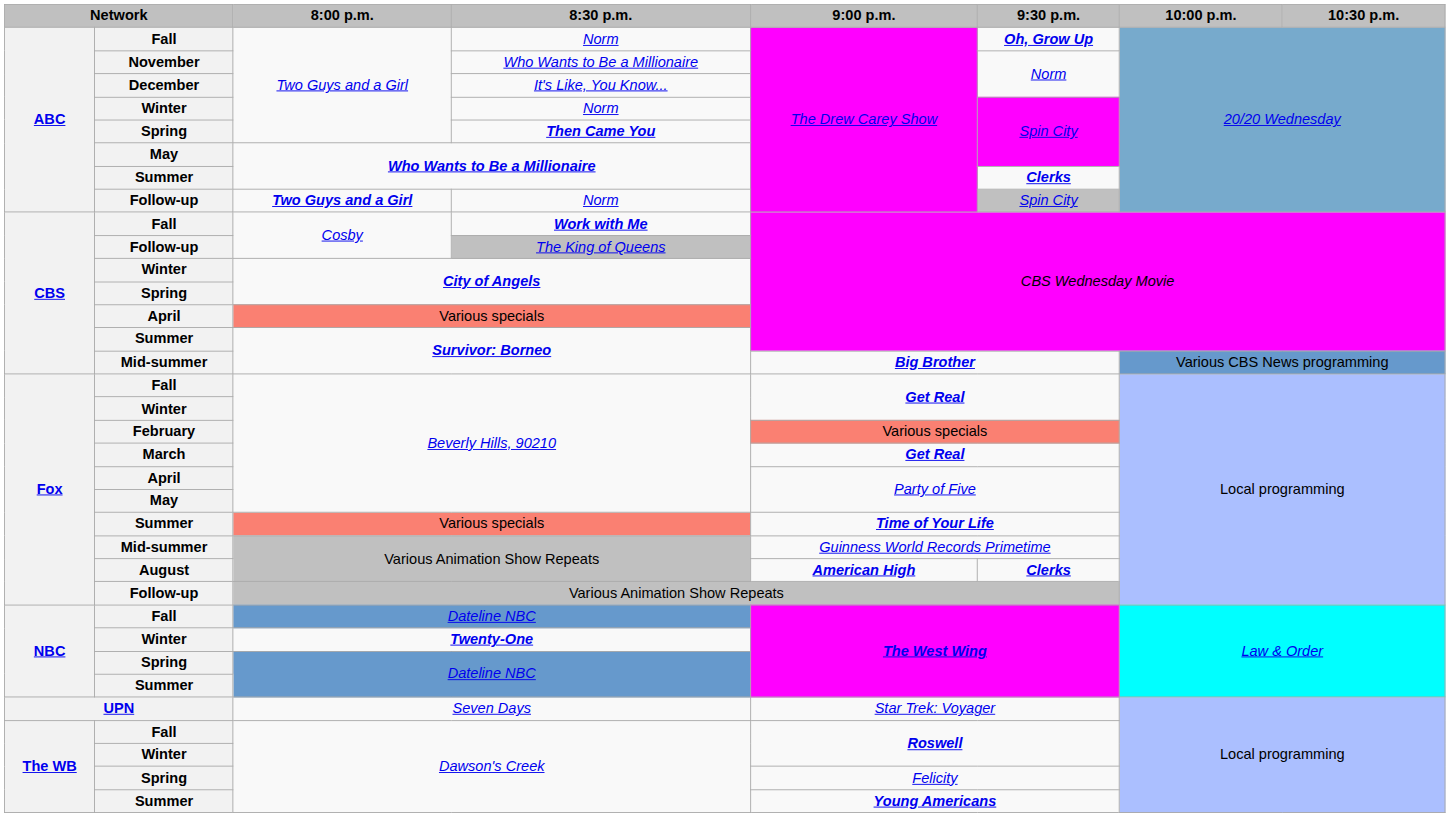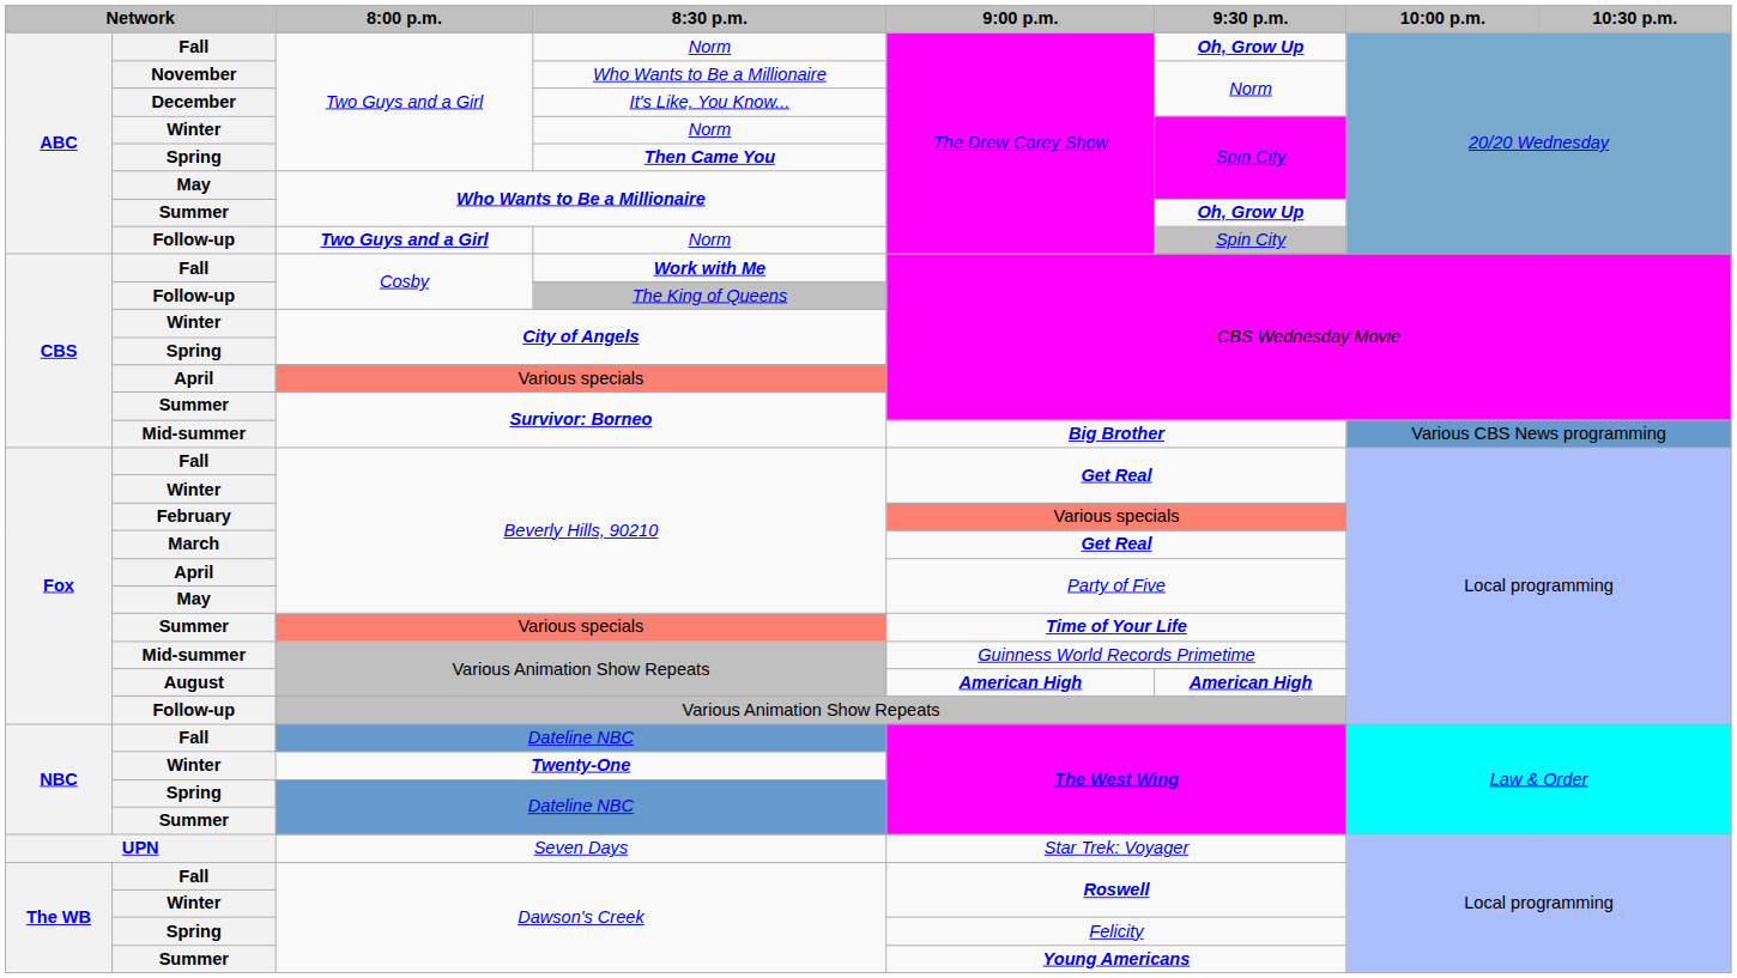 <table class="wikitable" style="width:100%;margin-right:0;text-align:center">
 <tr>
 <th colspan="2" style="background-color:#C0C0C0;text-align:center">Network</th>
 <th style="background-color:#C0C0C0;text-align:center">8:00 p.m.</th>
 <th style="background-color:#C0C0C0;text-align:center">8:30 p.m.</th>
 <th style="background-color:#C0C0C0;text-align:center">9:00 p.m.</th>
 <th style="background-color:#C0C0C0;text-align:center">9:30 p.m.</th>
 <th style="background-color:#C0C0C0;text-align:center">10:00 p.m.</th>
 <th style="background-color:#C0C0C0;text-align:center">10:30 p.m.</th>
 </tr>
 <tr>
 <th rowspan="8"><a href='#'>ABC</a></th>
 <th>Fall</th>
 <td rowspan="5"><em><a href='#'>Two Guys and a Girl</a></em></td>
 <td><em><a href='#'>Norm</a></em></td>
 <td style="background:#FF00FF;" rowspan="8"><em><a href='#'>The Drew Carey Show</a></em> </td>
 <td><strong><em><a href='#'>Oh, Grow Up</a></em></strong></td>
 <td colspan="2" rowspan="8" style="background:#77AACC;"><em><a href='#'>20/20 Wednesday</a></em></td>
 </tr>
 <tr>
 <th>November</th>
 <td><em><a href='#'>Who Wants to Be a Millionaire</a></em></td>
 <td rowspan="2"><em><a href='#'>Norm</a></em></td>
 </tr>
 <tr>
 <th>December</th>
 <td><em><a href='#'>It's Like, You Know...</a></em></td>
 </tr>
 <tr>
 <th>Winter</th>
 <td><em><a href='#'>Norm</a></em></td>
 <td style="background:#FF00FF;" rowspan="3"><em><a href='#'>Spin City</a></em> </td>
 </tr>
 <tr>
 <th>Spring</th>
 <td><strong><em><a href='#'>Then Came You</a></em></strong></td>
 </tr>
 <tr>
 <th>May</th>
 <td colspan="2" rowspan="2"><strong><em><a href='#'>Who Wants to Be a Millionaire</a></em></strong></td>
 </tr>
 <tr>
 <th>Summer</th>
-<td><strong><em><a href='#'>Clerks</a></em></strong></td>
+<td><strong><em><a href='#'>Oh, Grow Up</a></em></strong></td>
 </tr>
 <tr>
 <th>Follow-up</th>
 <td><strong><em><a href='#'>Two Guys and a Girl</a></em></strong></td>
 <td><em><a href='#'>Norm</a></em></td>
 <td style="background:#C0C0C0;"><em><a href='#'>Spin City</a></em> </td>
 </tr>
 <tr>
 <th rowspan="7"><a href='#'>CBS</a></th>
 <th>Fall</th>
 <td rowspan="2"><em><a href='#'>Cosby</a></em></td>
 <td><strong><em><a href='#'>Work with Me</a></em></strong></td>
 <td style="background:#FF00FF;" rowspan="6" colspan="4"><em>CBS Wednesday Movie</em> </td>
 </tr>
 <tr>
 <th>Follow-up</th>
 <td style="background:#C0C0C0;"><em><a href='#'>The King of Queens</a></em> </td>
 </tr>
 <tr>
 <th>Winter</th>
 <td rowspan="2" colspan="2"><strong><em><a href='#'>City of Angels</a></em></strong></td>
 </tr>
 <tr>
 <th>Spring</th>
 </tr>
 <tr>
 <th>April</th>
 <td style="background:#FA8072;" colspan="2">Various specials</td>
 </tr>
 <tr>
 <th>Summer</th>
 <td rowspan="2" colspan="2"><strong><em><a href='#'>Survivor: Borneo</a></em></strong></td>
 </tr>
 <tr>
 <th>Mid-summer</th>
 <td colspan="2"><strong><em><a href='#'>Big Brother</a></em></strong></td>
 <td colspan="2" style="background:#6699CC;">Various CBS News programming</td>
 </tr>
 <tr>
 <th rowspan="10"><a href='#'>Fox</a></th>
 <th>Fall</th>
 <td colspan="2" rowspan="6"><em><a href='#'>Beverly Hills, 90210</a></em></td>
 <td colspan="2" rowspan="2"><strong><em><a href='#'>Get Real</a></em></strong></td>
 <td style="background:#abbfff;" rowspan="10" colspan="2">Local programming</td>
 </tr>
 <tr>
 <th>Winter</th>
 </tr>
 <tr>
 <th>February</th>
 <td style="background:#FA8072" colspan="2">Various specials</td>
 </tr>
 <tr>
 <th>March</th>
 <td colspan="2"><strong><em><a href='#'>Get Real</a></em></strong></td>
 </tr>
 <tr>
 <th>April</th>
 <td colspan="2" rowspan="2"><em><a href='#'>Party of Five</a></em></td>
 </tr>
 <tr>
 <th>May</th>
 </tr>
 <tr>
 <th>Summer</th>
 <td style="background:#FA8072" colspan="2">Various specials</td>
 <td colspan="2"><strong><em><a href='#'>Time of Your Life</a></em></strong></td>
 </tr>
 <tr>
 <th>Mid-summer</th>
 <td rowspan="2" colspan="2" style="background:#C0C0C0;">Various Animation Show Repeats</td>
 <td colspan="2"><em><a href='#'>Guinness World Records Primetime</a></em></td>
 </tr>
 <tr>
 <th>August</th>
 <td><strong><em><a href='#'>American High</a></em></strong></td>
-<td><strong><em><a href='#'>Clerks</a></em></strong></td>
+<td><strong><em><a href='#'>American High</a></em></strong></td>
 </tr>
 <tr>
 <th>Follow-up</th>
 <td colspan="4" style="background:#C0C0C0;">Various Animation Show Repeats</td>
 </tr>
 <tr>
 <th rowspan="4"><a href='#'>NBC</a></th>
 <th>Fall</th>
 <td colspan="2" style="background:#6699CC;"><em><a href='#'>Dateline NBC</a></em></td>
 <td style="background:#FF00FF;" rowspan="4" colspan="2"><strong><em><a href='#'>The West Wing</a></em></strong> </td>
 <td style="background:#00FFFF;" rowspan="4" colspan="2"><em><a href='#'>Law & Order</a></em> </td>
 </tr>
 <tr>
 <th>Winter</th>
 <td colspan="2"><strong><em><a href='#'>Twenty-One</a></em></strong></td>
 </tr>
 <tr>
 <th>Spring</th>
 <td rowspan="2" colspan="2" style="background:#6699CC;"><em><a href='#'>Dateline NBC</a></em></td>
 </tr>
 <tr>
 <th>Summer</th>
 </tr>
 <tr>
 <th colspan="2"><a href='#'>UPN</a></th>
 <td colspan="2"><em><a href='#'>Seven Days</a></em></td>
 <td colspan="2"><em><a href='#'>Star Trek: Voyager</a></em></td>
 <td style="background:#abbfff;" colspan="2" rowspan="6">Local programming</td>
 </tr>
 <tr>
 <th rowspan="4"><a href='#'>The WB</a></th>
 <th>Fall</th>
 <td colspan="2" rowspan="4"><em><a href='#'>Dawson's Creek</a></em></td>
 <td colspan="2" rowspan="2"><strong><em><a href='#'>Roswell</a></em></strong></td>
 </tr>
 <tr>
 <th>Winter</th>
 </tr>
 <tr>
 <th>Spring</th>
 <td colspan="2"><em><a href='#'>Felicity</a></em></td>
 </tr>
 <tr>
 <th>Summer</th>
 <td colspan="2"><strong><em><a href='#'>Young Americans</a></em></strong></td>
 </tr>
 </table>
